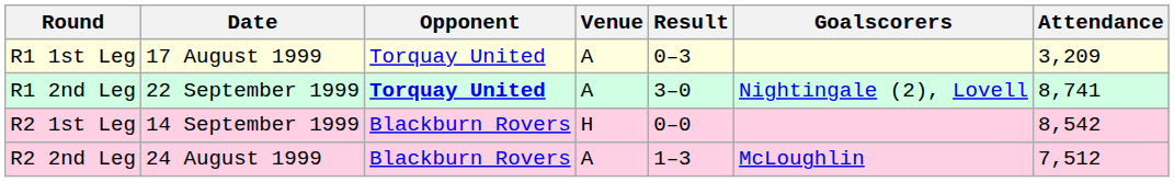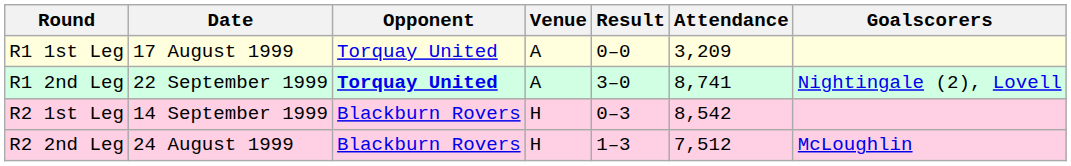 <table class="wikitable">
 <tr>
 <th>Round</th>
 <th>Date</th>
 <th>Opponent</th>
 <th>Venue</th>
 <th>Result</th>
+<th>Attendance</th>
 <th>Goalscorers</th>
-<th>Attendance</th>
 </tr>
 <tr style="background-color: #ffffdd;">
 <td>R1 1st Leg</td>
 <td>17 August 1999</td>
 <td><a href='#'>Torquay United</a></td>
 <td>A</td>
-<td>0–3</td>
+<td>0–0</td>
+<td>3,209</td>
 <td></td>
-<td>3,209</td>
 </tr>
 <tr style="background-color: #d0ffe3;">
 <td>R1 2nd Leg</td>
 <td>22 September 1999</td>
 <td><strong><a href='#'>Torquay United</a></strong></td>
 <td>A</td>
 <td>3–0</td>
+<td>8,741</td>
 <td><a href='#'>Nightingale</a> (2), <a href='#'>Lovell</a></td>
-<td>8,741</td>
 </tr>
 <tr style="background-color: #ffd0e3;">
 <td>R2 1st Leg</td>
 <td>14 September 1999</td>
 <td><a href='#'>Blackburn Rovers</a></td>
 <td>H</td>
-<td>0–0</td>
+<td>0–3</td>
+<td>8,542</td>
 <td></td>
-<td>8,542</td>
 </tr>
 <tr style="background-color: #ffd0e3;">
 <td>R2 2nd Leg</td>
 <td>24 August 1999</td>
 <td><a href='#'>Blackburn Rovers</a></td>
-<td>A</td>
+<td>H</td>
 <td>1–3</td>
+<td>7,512</td>
 <td><a href='#'>McLoughlin</a></td>
-<td>7,512</td>
 </tr>
 </table>
